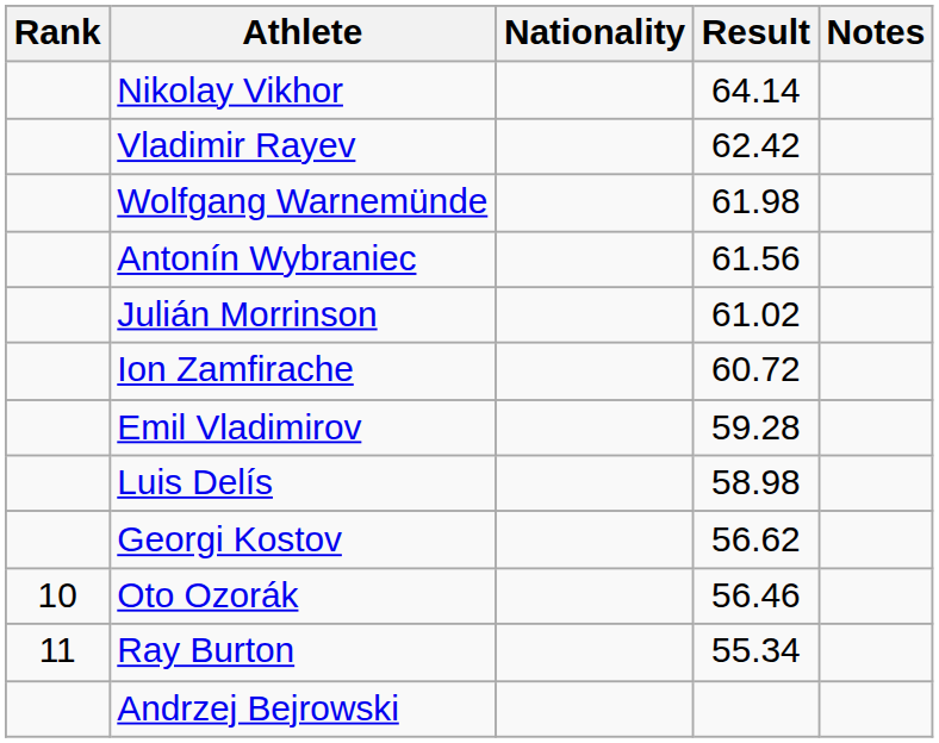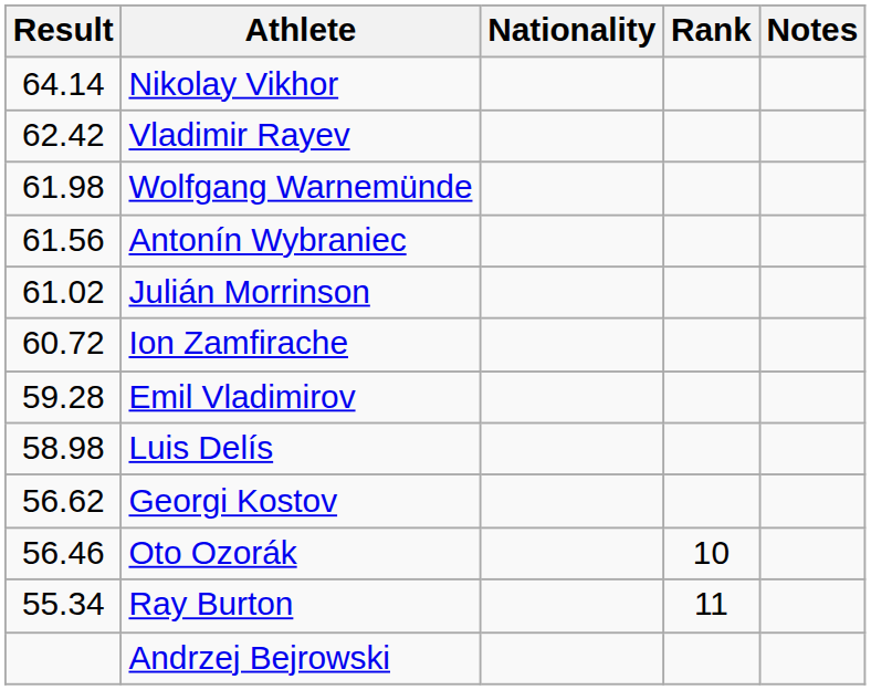 <table class="wikitable sortable" style="text-align:center">
 <tr>
-<th>Rank</th>
+<th>Result</th>
 <th>Athlete</th>
 <th>Nationality</th>
-<th>Result</th>
+<th>Rank</th>
 <th>Notes</th>
 </tr>
 <tr>
-<td></td>
+<td>64.14</td>
 <td align=left><a href='#'>Nikolay Vikhor</a></td>
 <td align=left></td>
-<td>64.14</td>
+<td></td>
 <td></td>
 </tr>
 <tr>
-<td></td>
+<td>62.42</td>
 <td align=left><a href='#'>Vladimir Rayev</a></td>
 <td align=left></td>
-<td>62.42</td>
+<td></td>
 <td></td>
 </tr>
 <tr>
-<td></td>
+<td>61.98</td>
 <td align=left><a href='#'>Wolfgang Warnemünde</a></td>
 <td align=left></td>
-<td>61.98</td>
+<td></td>
 <td></td>
 </tr>
 <tr>
-<td></td>
+<td>61.56</td>
 <td align=left><a href='#'>Antonín Wybraniec</a></td>
 <td align=left></td>
-<td>61.56</td>
+<td></td>
 <td></td>
 </tr>
 <tr>
-<td></td>
+<td>61.02</td>
 <td align=left><a href='#'>Julián Morrinson</a></td>
 <td align=left></td>
-<td>61.02</td>
+<td></td>
 <td></td>
 </tr>
 <tr>
-<td></td>
+<td>60.72</td>
 <td align=left><a href='#'>Ion Zamfirache</a></td>
 <td align=left></td>
-<td>60.72</td>
+<td></td>
 <td></td>
 </tr>
 <tr>
-<td></td>
+<td>59.28</td>
 <td align=left><a href='#'>Emil Vladimirov</a></td>
 <td align=left></td>
-<td>59.28</td>
+<td></td>
 <td></td>
 </tr>
 <tr>
-<td></td>
+<td>58.98</td>
 <td align=left><a href='#'>Luis Delís</a></td>
 <td align=left></td>
-<td>58.98</td>
+<td></td>
 <td></td>
 </tr>
 <tr>
-<td></td>
+<td>56.62</td>
 <td align=left><a href='#'>Georgi Kostov</a></td>
 <td align=left></td>
-<td>56.62</td>
+<td></td>
 <td></td>
 </tr>
 <tr>
-<td>10</td>
+<td>56.46</td>
 <td align=left><a href='#'>Oto Ozorák</a></td>
 <td align=left></td>
-<td>56.46</td>
+<td>10</td>
 <td></td>
 </tr>
 <tr>
-<td>11</td>
+<td>55.34</td>
 <td align=left><a href='#'>Ray Burton</a></td>
 <td align=left></td>
-<td>55.34</td>
+<td>11</td>
 <td></td>
 </tr>
 <tr>
 <td></td>
 <td align=left><a href='#'>Andrzej Bejrowski</a></td>
 <td align=left></td>
 <td></td>
 <td></td>
 </tr>
 </table>
